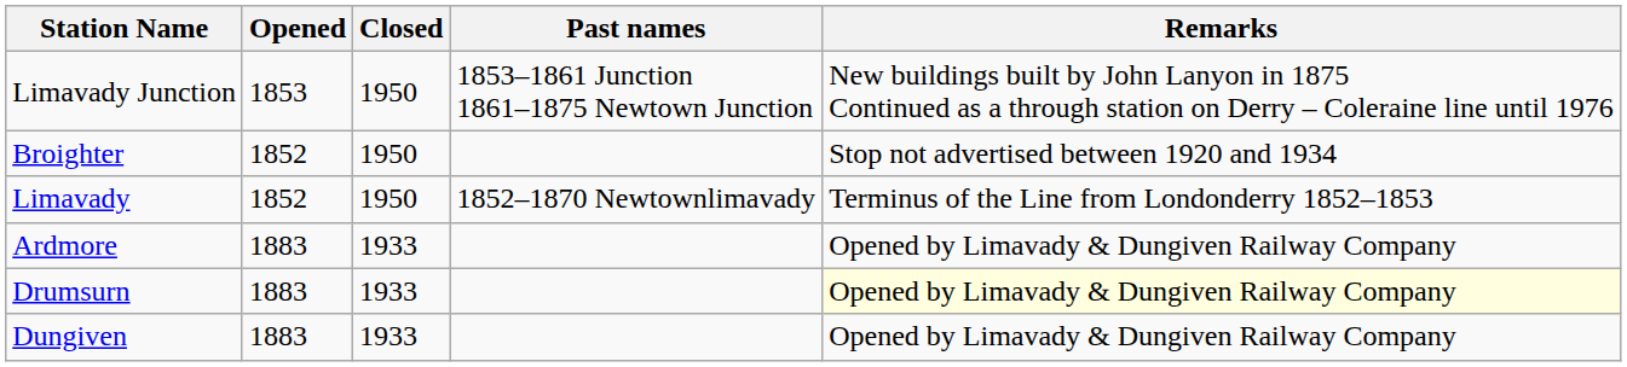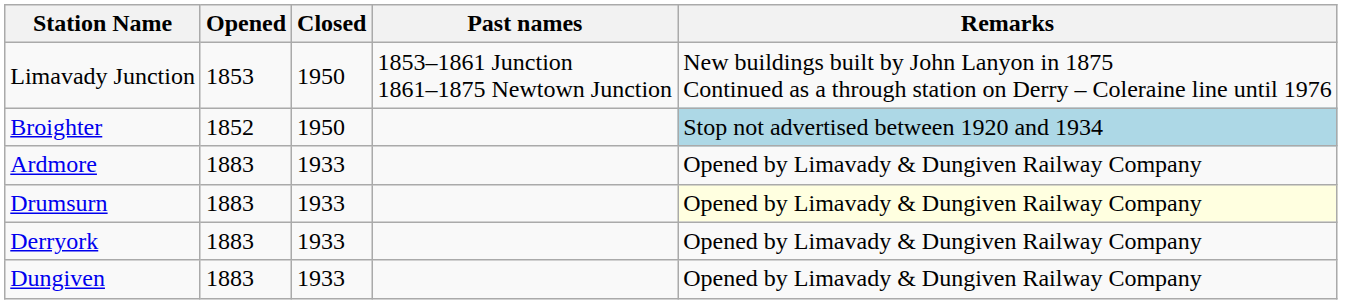 <table class="wikitable">
 <tr>
 <th>Station Name</th>
 <th>Opened</th>
 <th>Closed</th>
 <th>Past names</th>
 <th>Remarks</th>
 </tr>
 <tr>
 <td>Limavady Junction</td>
 <td>1853</td>
 <td>1950</td>
 <td>1853–1861 Junction<br>1861–1875 Newtown Junction</td>
 <td>New buildings built by John Lanyon in 1875<br>Continued as a through station on Derry – Coleraine line until 1976</td>
 </tr>
 <tr>
 <td><a href='#'>Broighter</a></td>
 <td>1852</td>
 <td>1950</td>
 <td></td>
-<td>Stop not advertised between 1920 and 1934</td>
-</tr>
-<tr>
-<td><a href='#'>Limavady</a></td>
-<td>1852</td>
-<td>1950</td>
-<td>1852–1870 Newtownlimavady</td>
-<td>Terminus of the Line from Londonderry 1852–1853</td>
+<td style="background: lightblue;">Stop not advertised between 1920 and 1934</td>
 </tr>
 <tr>
 <td><a href='#'>Ardmore</a></td>
 <td>1883</td>
 <td>1933</td>
 <td></td>
 <td>Opened by Limavady & Dungiven Railway Company</td>
 </tr>
 <tr>
 <td><a href='#'>Drumsurn</a></td>
 <td>1883</td>
 <td>1933</td>
 <td></td>
 <td style="background: lightyellow;">Opened by Limavady & Dungiven Railway Company</td>
 </tr>
 <tr>
+<td><a href='#'>Derryork</a></td>
+<td>1883</td>
+<td>1933</td>
+<td></td>
+<td>Opened by Limavady & Dungiven Railway Company</td>
+</tr>
+<tr>
 <td><a href='#'>Dungiven</a></td>
 <td>1883</td>
 <td>1933</td>
 <td></td>
 <td>Opened by Limavady & Dungiven Railway Company</td>
 </tr>
 </table>
